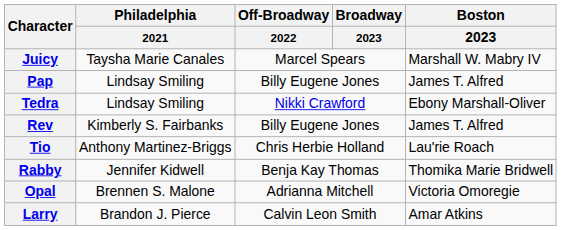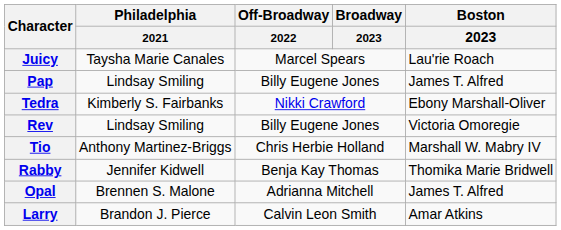 <table class="wikitable">
 <tr>
 <th rowspan="2">Character</th>
 <th>Philadelphia</th>
 <th>Off-Broadway</th>
 <th>Broadway</th>
 <th>Boston</th>
 </tr>
 <tr>
 <th><small>2021</small></th>
 <th><small>2022</small></th>
 <th><small>2023</small></th>
 <th>2023</th>
 </tr>
 <tr>
 <th><a href='#'>Juicy</a></th>
 <td align="center">Taysha Marie Canales</td>
 <td colspan="2" align="center">Marcel Spears</td>
-<td>Marshall W. Mabry IV</td>
+<td>Lau'rie Roach</td>
 </tr>
 <tr>
 <th><a href='#'>Pap</a></th>
 <td align="center">Lindsay Smiling</td>
 <td colspan="2" align="center">Billy Eugene Jones</td>
 <td>James T. Alfred</td>
 </tr>
 <tr>
 <th><a href='#'>Tedra</a></th>
-<td align="center">Lindsay Smiling</td>
+<td align="center">Kimberly S. Fairbanks</td>
 <td colspan="2" align="center"><a href='#'>Nikki Crawford</a></td>
 <td>Ebony Marshall-Oliver</td>
 </tr>
 <tr>
 <th><a href='#'>Rev</a></th>
-<td align="center">Kimberly S. Fairbanks</td>
+<td align="center">Lindsay Smiling</td>
 <td colspan="2" align="center">Billy Eugene Jones</td>
-<td>James T. Alfred</td>
+<td>Victoria Omoregie</td>
 </tr>
 <tr>
 <th><a href='#'>Tio</a></th>
 <td align="center">Anthony Martinez-Briggs</td>
 <td colspan="2" align="center">Chris Herbie Holland</td>
-<td>Lau'rie Roach</td>
+<td>Marshall W. Mabry IV</td>
 </tr>
 <tr>
 <th><a href='#'>Rabby</a></th>
 <td align="center">Jennifer Kidwell</td>
 <td colspan="2" align="center">Benja Kay Thomas</td>
 <td>Thomika Marie Bridwell</td>
 </tr>
 <tr>
 <th><a href='#'>Opal</a></th>
 <td align="center">Brennen S. Malone</td>
 <td colspan="2" align="center">Adrianna Mitchell</td>
-<td>Victoria Omoregie</td>
+<td>James T. Alfred</td>
 </tr>
 <tr>
 <th><a href='#'>Larry</a></th>
 <td align="center">Brandon J. Pierce</td>
 <td colspan="2" align="center">Calvin Leon Smith</td>
 <td>Amar Atkins</td>
 </tr>
 </table>
